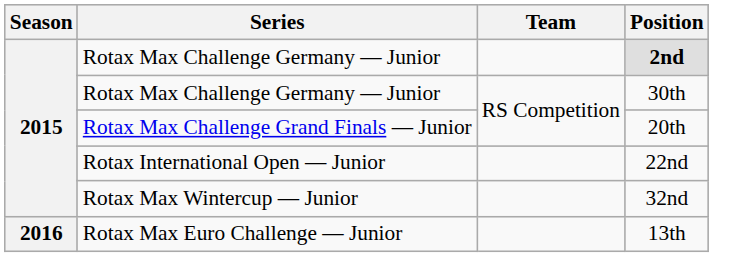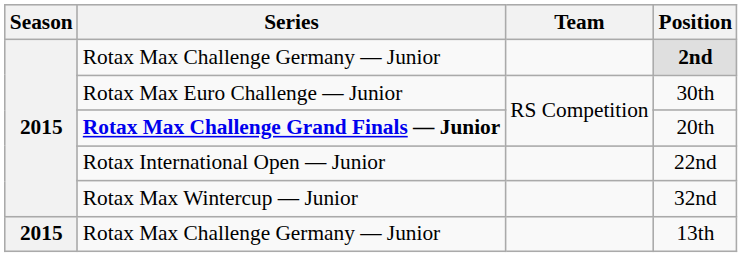 <table class="wikitable" style="font-size: 85%; text-align:center">
 <tr>
 <th>Season</th>
 <th>Series</th>
 <th>Team</th>
 <th>Position</th>
 </tr>
 <tr>
 <th rowspan="5">2015</th>
 <td align="left">Rotax Max Challenge Germany — Junior</td>
 <td align="left"></td>
 <td style="background:#DFDFDF;"><strong>2nd</strong></td>
 </tr>
 <tr>
-<td align="left">Rotax Max Challenge Germany — Junior</td>
+<td align="left">Rotax Max Euro Challenge — Junior</td>
 <td rowspan="2" align="left">RS Competition</td>
 <td>30th</td>
 </tr>
 <tr>
-<td align="left"><a href='#'>Rotax Max Challenge Grand Finals</a> — Junior</td>
+<td align="left"><strong><a href='#'>Rotax Max Challenge Grand Finals</a> — Junior</strong></td>
 <td>20th</td>
 </tr>
 <tr>
 <td align="left">Rotax International Open — Junior</td>
 <td align="left"></td>
 <td>22nd</td>
 </tr>
 <tr>
 <td align="left">Rotax Max Wintercup — Junior</td>
 <td align="left"></td>
 <td>32nd</td>
 </tr>
 <tr>
-<th>2016</th>
-<td align="left">Rotax Max Euro Challenge — Junior</td>
+<th>2015</th>
+<td align="left">Rotax Max Challenge Germany — Junior</td>
 <td align="left"></td>
 <td>13th</td>
 </tr>
 </table>
